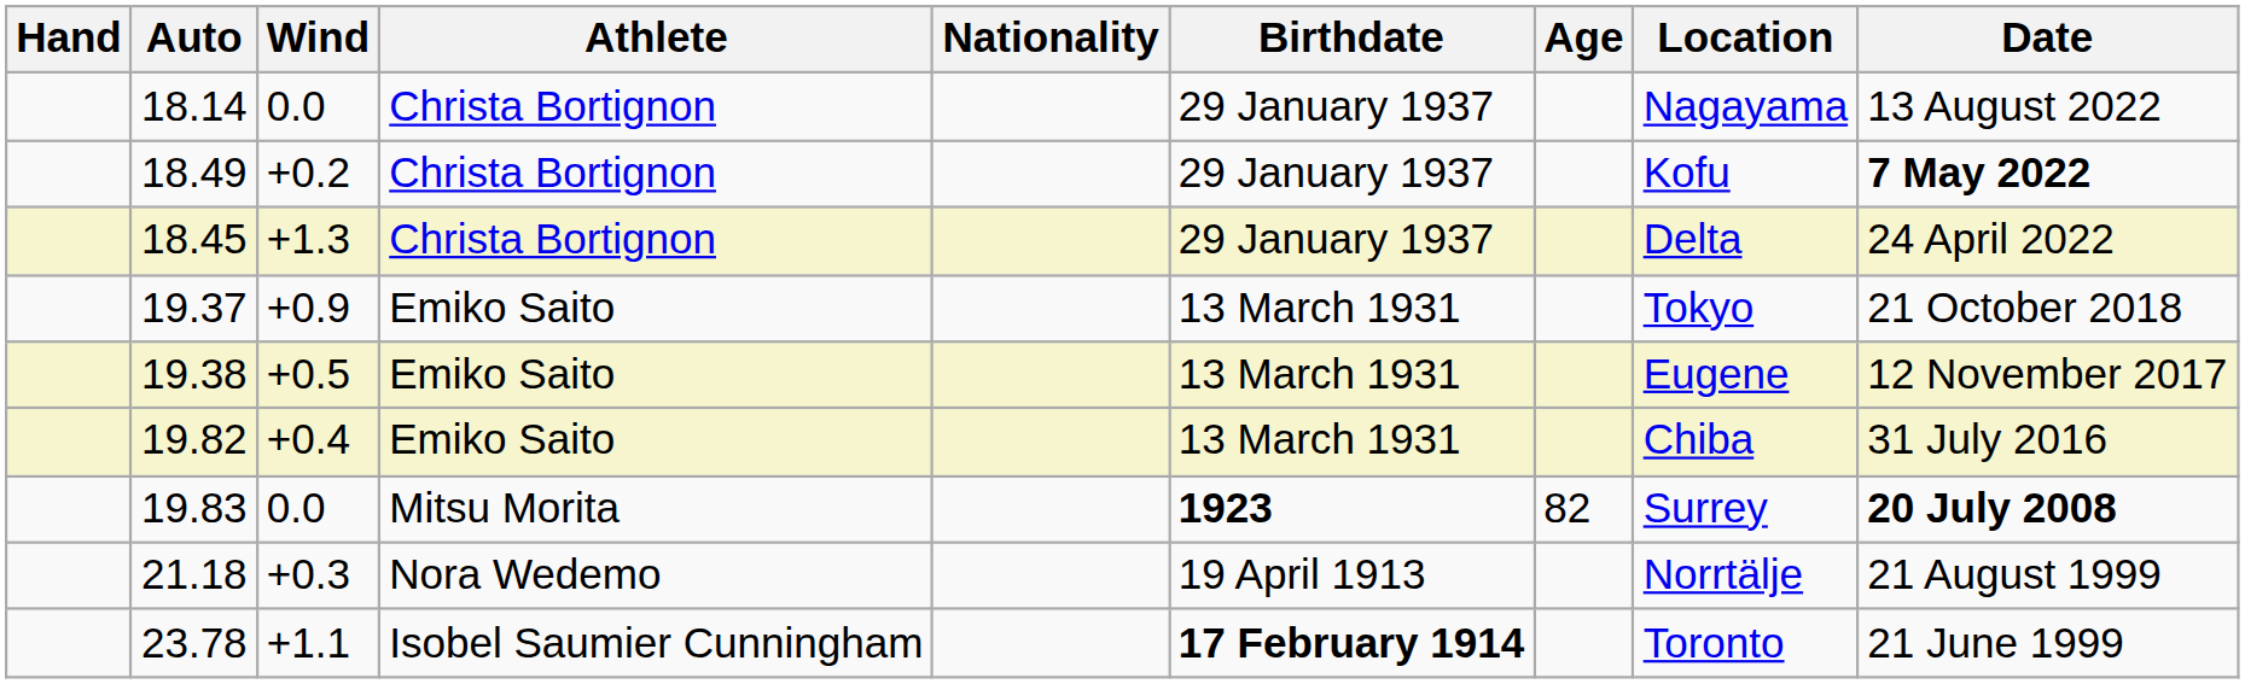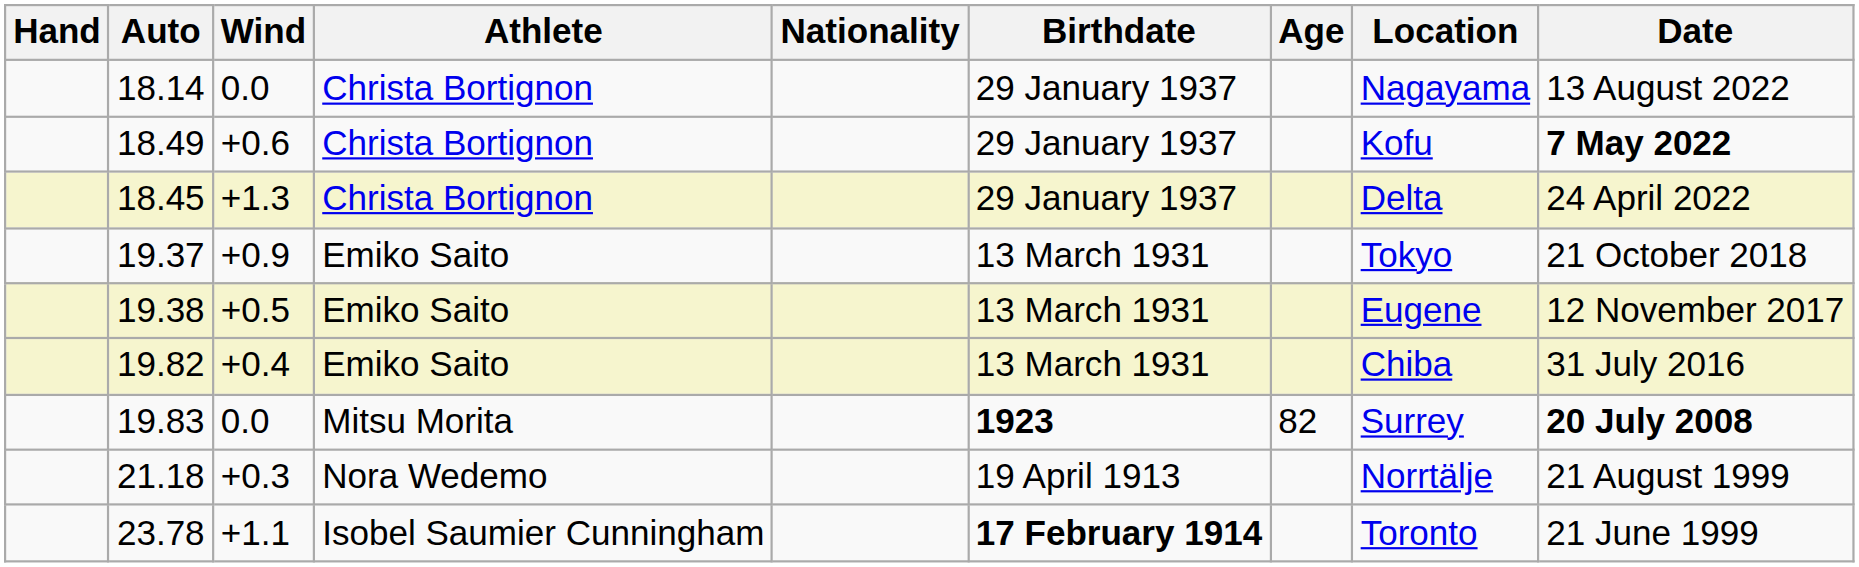 <table class="wikitable">
 <tr>
 <th>Hand</th>
 <th>Auto</th>
 <th>Wind</th>
 <th>Athlete</th>
 <th>Nationality</th>
 <th>Birthdate</th>
 <th>Age</th>
 <th>Location</th>
 <th>Date</th>
 </tr>
 <tr>
 <td></td>
 <td>18.14</td>
 <td>0.0</td>
 <td><a href='#'>Christa Bortignon</a></td>
 <td></td>
 <td>29 January 1937</td>
 <td></td>
 <td><a href='#'>Nagayama</a></td>
 <td>13 August 2022</td>
 </tr>
 <tr>
 <td></td>
 <td>18.49</td>
-<td>+0.2</td>
+<td>+0.6</td>
 <td><a href='#'>Christa Bortignon</a></td>
 <td></td>
 <td>29 January 1937</td>
 <td></td>
 <td><a href='#'>Kofu</a></td>
 <td><strong>7 May 2022</strong></td>
 </tr>
 <tr style="background:#f6F5CE">
 <td></td>
 <td>18.45</td>
 <td>+1.3</td>
 <td><a href='#'>Christa Bortignon</a></td>
 <td></td>
 <td>29 January 1937</td>
 <td></td>
 <td><a href='#'>Delta</a></td>
 <td>24 April 2022</td>
 </tr>
 <tr>
 <td></td>
 <td>19.37</td>
 <td>+0.9</td>
 <td>Emiko Saito</td>
 <td></td>
 <td>13 March 1931</td>
 <td></td>
 <td><a href='#'>Tokyo</a></td>
 <td>21 October 2018</td>
 </tr>
 <tr style="background:#f6F5CE">
 <td></td>
 <td>19.38</td>
 <td>+0.5</td>
 <td>Emiko Saito</td>
 <td></td>
 <td>13 March 1931</td>
 <td></td>
 <td><a href='#'>Eugene</a></td>
 <td>12 November 2017</td>
 </tr>
 <tr style="background:#f6F5CE">
 <td></td>
 <td>19.82</td>
 <td>+0.4</td>
 <td>Emiko Saito</td>
 <td></td>
 <td>13 March 1931</td>
 <td></td>
 <td><a href='#'>Chiba</a></td>
 <td>31 July 2016</td>
 </tr>
 <tr>
 <td></td>
 <td>19.83</td>
 <td>0.0</td>
 <td>Mitsu Morita</td>
 <td></td>
 <td><strong>1923</strong></td>
 <td>82</td>
 <td><a href='#'>Surrey</a></td>
 <td><strong>20 July 2008</strong></td>
 </tr>
 <tr>
 <td></td>
 <td>21.18</td>
 <td>+0.3</td>
 <td>Nora Wedemo</td>
 <td></td>
 <td>19 April 1913</td>
 <td></td>
 <td><a href='#'>Norrtälje</a></td>
 <td>21 August 1999</td>
 </tr>
 <tr>
 <td></td>
 <td>23.78</td>
 <td>+1.1</td>
 <td>Isobel Saumier Cunningham</td>
 <td></td>
 <td><strong>17 February 1914</strong></td>
 <td></td>
 <td><a href='#'>Toronto</a></td>
 <td>21 June 1999</td>
 </tr>
 </table>
